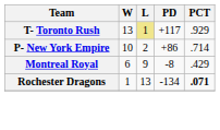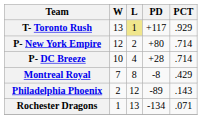 <table class="wikitable" width=50% style="text-align:center;">
 <tr>
 <th>Team</th>
 <th>W</th>
 <th>L</th>
 <th>PD</th>
 <th>PCT</th>
 </tr>
 <tr>
 <th><strong>T- </strong><a href='#'>Toronto Rush</a></th>
 <td style="text-align:center;">13</td>
 <td style="background: khaki; text-align:center;">1</td>
 <td style="text-align:center;">+117</td>
 <td style="text-align:center;">.929</td>
 </tr>
 <tr>
 <th><strong>P- </strong><a href='#'>New York Empire</a></th>
+<td style="text-align:center;">12</td>
+<td style="text-align:center;">2</td>
+<td style="text-align:center;">+80</td>
+<td style="text-align:center;">.714</td>
+</tr>
+<tr>
+<th><strong>P- </strong><a href='#'>DC Breeze</a></th>
 <td style="text-align:center;">10</td>
-<td style="text-align:center;">2</td>
-<td style="text-align:center;">+86</td>
+<td style="text-align:center;">4</td>
+<td style="text-align:center;">+28</td>
 <td style="text-align:center;">.714</td>
 </tr>
 <tr>
 <th><a href='#'>Montreal Royal</a></th>
-<td style="text-align:center;">6</td>
-<td style="text-align:center;">9</td>
+<td style="text-align:center;">7</td>
+<td style="text-align:center;">8</td>
 <td style="text-align:center;">-8</td>
 <td style="text-align:center;">.429</td>
+</tr>
+<tr>
+<th><a href='#'>Philadelphia Phoenix</a></th>
+<td style="text-align:center;">2</td>
+<td style="text-align:center;">12</td>
+<td style="text-align:center;">-89</td>
+<td style="text-align:center;">.143</td>
 </tr>
 <tr>
 <th>Rochester Dragons</th>
 <td style="text-align:center;">1</td>
 <td style="text-align:center;">13</td>
 <td style="text-align:center;">-134</td>
-<td style="text-align:center;"><strong>.071</strong></td>
+<td style="text-align:center;">.071</td>
 </tr>
 <tr>
 </tr>
 </table>
